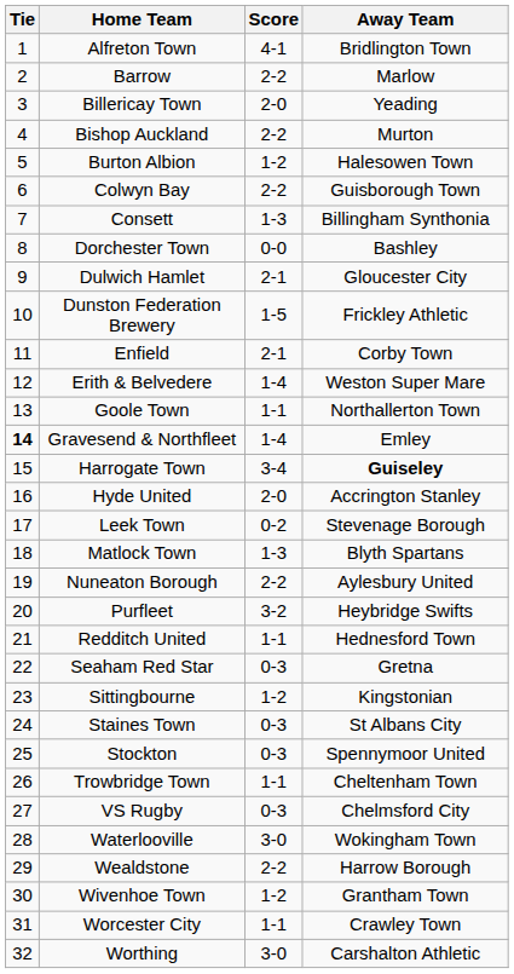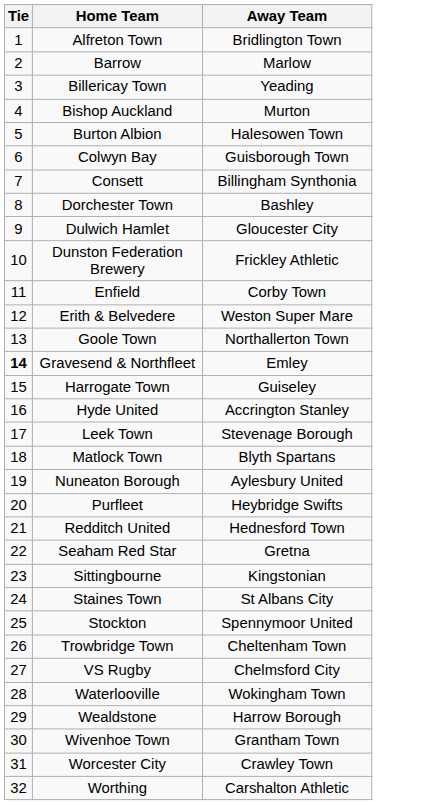 <table class="wikitable" style="text-align:center;">
 <tr>
 <th width=20>Tie</th>
 <th width=175>Home Team</th>
-<th width=20>Score</th>
 <th width=175>Away Team</th>
 </tr>
 <tr>
 <td>1</td>
 <td>Alfreton Town</td>
-<td>4-1</td>
 <td>Bridlington Town</td>
 </tr>
 <tr>
 <td>2</td>
 <td>Barrow</td>
-<td>2-2</td>
 <td>Marlow</td>
 </tr>
 <tr>
 <td>3</td>
 <td>Billericay Town</td>
-<td>2-0</td>
 <td>Yeading</td>
 </tr>
 <tr>
 <td>4</td>
 <td>Bishop Auckland</td>
-<td>2-2</td>
 <td>Murton</td>
 </tr>
 <tr>
 <td>5</td>
 <td>Burton Albion</td>
-<td>1-2</td>
 <td>Halesowen Town</td>
 </tr>
 <tr>
 <td>6</td>
 <td>Colwyn Bay</td>
-<td>2-2</td>
 <td>Guisborough Town</td>
 </tr>
 <tr>
 <td>7</td>
 <td>Consett</td>
-<td>1-3</td>
 <td>Billingham Synthonia</td>
 </tr>
 <tr>
 <td>8</td>
 <td>Dorchester Town</td>
-<td>0-0</td>
 <td>Bashley</td>
 </tr>
 <tr>
 <td>9</td>
 <td>Dulwich Hamlet</td>
-<td>2-1</td>
 <td>Gloucester City</td>
 </tr>
 <tr>
 <td>10</td>
 <td>Dunston Federation Brewery</td>
-<td>1-5</td>
 <td>Frickley Athletic</td>
 </tr>
 <tr>
 <td>11</td>
 <td>Enfield</td>
-<td>2-1</td>
 <td>Corby Town</td>
 </tr>
 <tr>
 <td>12</td>
 <td>Erith & Belvedere</td>
-<td>1-4</td>
 <td>Weston Super Mare</td>
 </tr>
 <tr>
 <td>13</td>
 <td>Goole Town</td>
-<td>1-1</td>
 <td>Northallerton Town</td>
 </tr>
 <tr>
 <td><strong>14</strong></td>
 <td>Gravesend & Northfleet</td>
-<td>1-4</td>
 <td>Emley</td>
 </tr>
 <tr>
 <td>15</td>
 <td>Harrogate Town</td>
-<td>3-4</td>
-<td><strong>Guiseley</strong></td>
+<td>Guiseley</td>
 </tr>
 <tr>
 <td>16</td>
 <td>Hyde United</td>
-<td>2-0</td>
 <td>Accrington Stanley</td>
 </tr>
 <tr>
 <td>17</td>
 <td>Leek Town</td>
-<td>0-2</td>
 <td>Stevenage Borough</td>
 </tr>
 <tr>
 <td>18</td>
 <td>Matlock Town</td>
-<td>1-3</td>
 <td>Blyth Spartans</td>
 </tr>
 <tr>
 <td>19</td>
 <td>Nuneaton Borough</td>
-<td>2-2</td>
 <td>Aylesbury United</td>
 </tr>
 <tr>
 <td>20</td>
 <td>Purfleet</td>
-<td>3-2</td>
 <td>Heybridge Swifts</td>
 </tr>
 <tr>
 <td>21</td>
 <td>Redditch United</td>
-<td>1-1</td>
 <td>Hednesford Town</td>
 </tr>
 <tr>
 <td>22</td>
 <td>Seaham Red Star</td>
-<td>0-3</td>
 <td>Gretna</td>
 </tr>
 <tr>
 <td>23</td>
 <td>Sittingbourne</td>
-<td>1-2</td>
 <td>Kingstonian</td>
 </tr>
 <tr>
 <td>24</td>
 <td>Staines Town</td>
-<td>0-3</td>
 <td>St Albans City</td>
 </tr>
 <tr>
 <td>25</td>
 <td>Stockton</td>
-<td>0-3</td>
 <td>Spennymoor United</td>
 </tr>
 <tr>
 <td>26</td>
 <td>Trowbridge Town</td>
-<td>1-1</td>
 <td>Cheltenham Town</td>
 </tr>
 <tr>
 <td>27</td>
 <td>VS Rugby</td>
-<td>0-3</td>
 <td>Chelmsford City</td>
 </tr>
 <tr>
 <td>28</td>
 <td>Waterlooville</td>
-<td>3-0</td>
 <td>Wokingham Town</td>
 </tr>
 <tr>
 <td>29</td>
 <td>Wealdstone</td>
-<td>2-2</td>
 <td>Harrow Borough</td>
 </tr>
 <tr>
 <td>30</td>
 <td>Wivenhoe Town</td>
-<td>1-2</td>
 <td>Grantham Town</td>
 </tr>
 <tr>
 <td>31</td>
 <td>Worcester City</td>
-<td>1-1</td>
 <td>Crawley Town</td>
 </tr>
 <tr>
 <td>32</td>
 <td>Worthing</td>
-<td>3-0</td>
 <td>Carshalton Athletic</td>
 </tr>
 </table>
